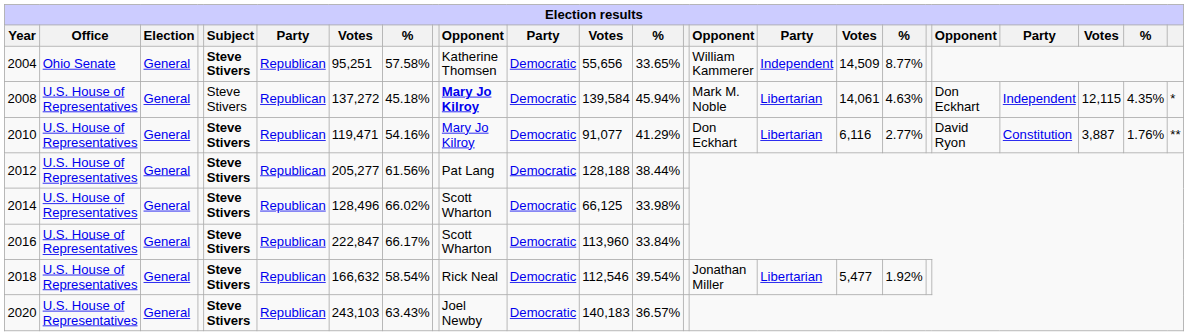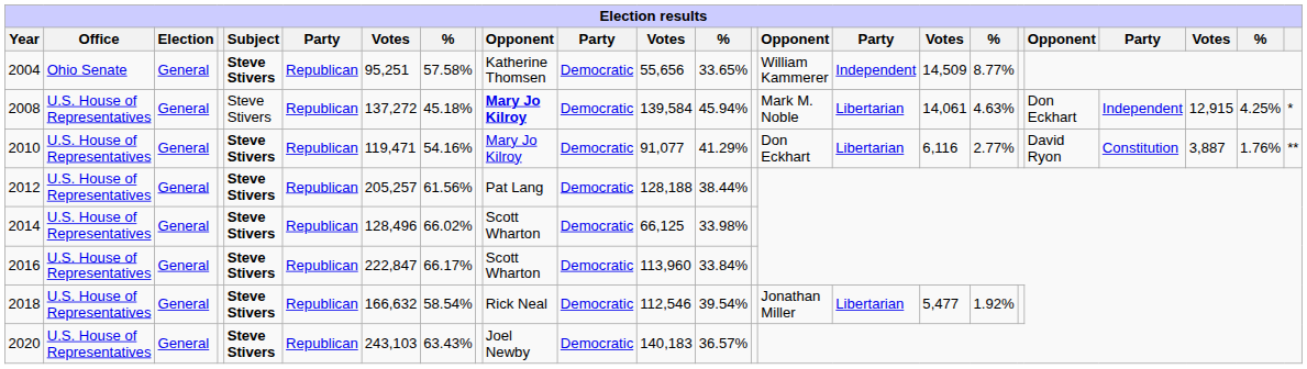 <table class="wikitable collapsible">
 <tr style="background:#ccc;">
 <th colspan="24" style="background:#ccf;">Election results</th>
 </tr>
 <tr>
 <th>Year</th>
 <th>Office</th>
 <th>Election</th>
 <th></th>
 <th>Subject</th>
 <th>Party</th>
 <th>Votes</th>
 <th>%</th>
 <th></th>
 <th>Opponent</th>
 <th>Party</th>
 <th>Votes</th>
 <th>%</th>
 <th></th>
 <th>Opponent</th>
 <th>Party</th>
 <th>Votes</th>
 <th>%</th>
 <th></th>
 <th>Opponent</th>
 <th>Party</th>
 <th>Votes</th>
 <th>%</th>
 <th></th>
 </tr>
 <tr>
 <td>2004</td>
 <td><a href='#'>Ohio Senate</a></td>
 <td><a href='#'>General</a></td>
 <td></td>
 <td><strong>Steve Stivers</strong></td>
 <td><a href='#'>Republican</a></td>
 <td>95,251</td>
 <td>57.58%</td>
 <td></td>
 <td>Katherine Thomsen</td>
 <td><a href='#'>Democratic</a></td>
 <td>55,656</td>
 <td>33.65%</td>
 <td></td>
 <td>William Kammerer</td>
 <td><a href='#'>Independent</a></td>
 <td>14,509</td>
 <td>8.77%</td>
 <td></td>
 </tr>
 <tr>
 <td>2008</td>
 <td><a href='#'>U.S. House of Representatives</a></td>
 <td><a href='#'>General</a></td>
 <td></td>
 <td>Steve Stivers</td>
 <td><a href='#'>Republican</a></td>
 <td>137,272</td>
 <td>45.18%</td>
 <td></td>
 <td><strong><a href='#'>Mary Jo Kilroy</a></strong></td>
 <td><a href='#'>Democratic</a></td>
 <td>139,584</td>
 <td>45.94%</td>
 <td></td>
 <td>Mark M. Noble</td>
 <td><a href='#'>Libertarian</a></td>
 <td>14,061</td>
 <td>4.63%</td>
 <td></td>
 <td>Don Eckhart</td>
 <td><a href='#'>Independent</a></td>
-<td>12,115</td>
-<td>4.35%</td>
+<td>12,915</td>
+<td>4.25%</td>
 <td>*</td>
 </tr>
 <tr>
 <td>2010</td>
 <td><a href='#'>U.S. House of Representatives</a></td>
 <td><a href='#'>General</a></td>
 <td></td>
 <td><strong>Steve Stivers</strong></td>
 <td><a href='#'>Republican</a></td>
 <td>119,471</td>
 <td>54.16%</td>
 <td></td>
 <td><a href='#'>Mary Jo Kilroy</a></td>
 <td><a href='#'>Democratic</a></td>
 <td>91,077</td>
 <td>41.29%</td>
 <td></td>
 <td>Don Eckhart</td>
 <td><a href='#'>Libertarian</a></td>
 <td>6,116</td>
 <td>2.77%</td>
 <td></td>
 <td>David Ryon</td>
 <td><a href='#'>Constitution</a></td>
 <td>3,887</td>
 <td>1.76%</td>
 <td>**</td>
 </tr>
 <tr>
 <td>2012</td>
 <td><a href='#'>U.S. House of Representatives</a></td>
 <td><a href='#'>General</a></td>
 <td></td>
 <td><strong>Steve Stivers</strong></td>
 <td><a href='#'>Republican</a></td>
-<td>205,277</td>
+<td>205,257</td>
 <td>61.56%</td>
 <td></td>
 <td>Pat Lang</td>
 <td><a href='#'>Democratic</a></td>
 <td>128,188</td>
 <td>38.44%</td>
 <td></td>
 </tr>
 <tr>
 <td>2014</td>
 <td><a href='#'>U.S. House of Representatives</a></td>
 <td><a href='#'>General</a></td>
 <td></td>
 <td><strong>Steve Stivers</strong></td>
 <td><a href='#'>Republican</a></td>
 <td>128,496</td>
 <td>66.02%</td>
 <td></td>
 <td>Scott Wharton</td>
 <td><a href='#'>Democratic</a></td>
 <td>66,125</td>
 <td>33.98%</td>
 <td></td>
 </tr>
 <tr>
 <td>2016</td>
 <td><a href='#'>U.S. House of Representatives</a></td>
 <td><a href='#'>General</a></td>
 <td></td>
 <td><strong>Steve Stivers</strong></td>
 <td><a href='#'>Republican</a></td>
 <td>222,847</td>
 <td>66.17%</td>
 <td></td>
 <td>Scott Wharton</td>
 <td><a href='#'>Democratic</a></td>
 <td>113,960</td>
 <td>33.84%</td>
 <td></td>
 </tr>
 <tr>
 <td>2018</td>
 <td><a href='#'>U.S. House of Representatives</a></td>
 <td><a href='#'>General</a></td>
 <td></td>
 <td><strong>Steve Stivers</strong></td>
 <td><a href='#'>Republican</a></td>
 <td>166,632</td>
 <td>58.54%</td>
 <td></td>
 <td>Rick Neal</td>
 <td><a href='#'>Democratic</a></td>
 <td>112,546</td>
 <td>39.54%</td>
 <td></td>
 <td>Jonathan Miller</td>
 <td><a href='#'>Libertarian</a></td>
 <td>5,477</td>
 <td>1.92%</td>
 <td></td>
 </tr>
 <tr>
 <td>2020</td>
 <td><a href='#'>U.S. House of Representatives</a></td>
 <td><a href='#'>General</a></td>
 <td></td>
 <td><strong>Steve Stivers</strong></td>
 <td><a href='#'>Republican</a></td>
 <td>243,103</td>
 <td>63.43%</td>
 <td></td>
 <td>Joel Newby</td>
 <td><a href='#'>Democratic</a></td>
 <td>140,183</td>
 <td>36.57%</td>
 <td></td>
 </tr>
 </table>
